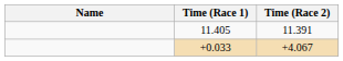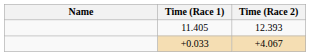 <table class="wikitable" style="text-align:center;">
 <tr>
 <th style="width:15em">Name</th>
 <th style="width:7em">Time (Race 1)</th>
 <th style="width:7em">Time (Race 2)</th>
 </tr>
 <tr>
 <td align=left></td>
 <td>11.405</td>
-<td>11.391</td>
+<td>12.393</td>
 </tr>
 <tr>
 <td align=left></td>
 <td bgcolor=wheat>+0.033</td>
 <td bgcolor=wheat>+4.067</td>
 </tr>
 </table>
